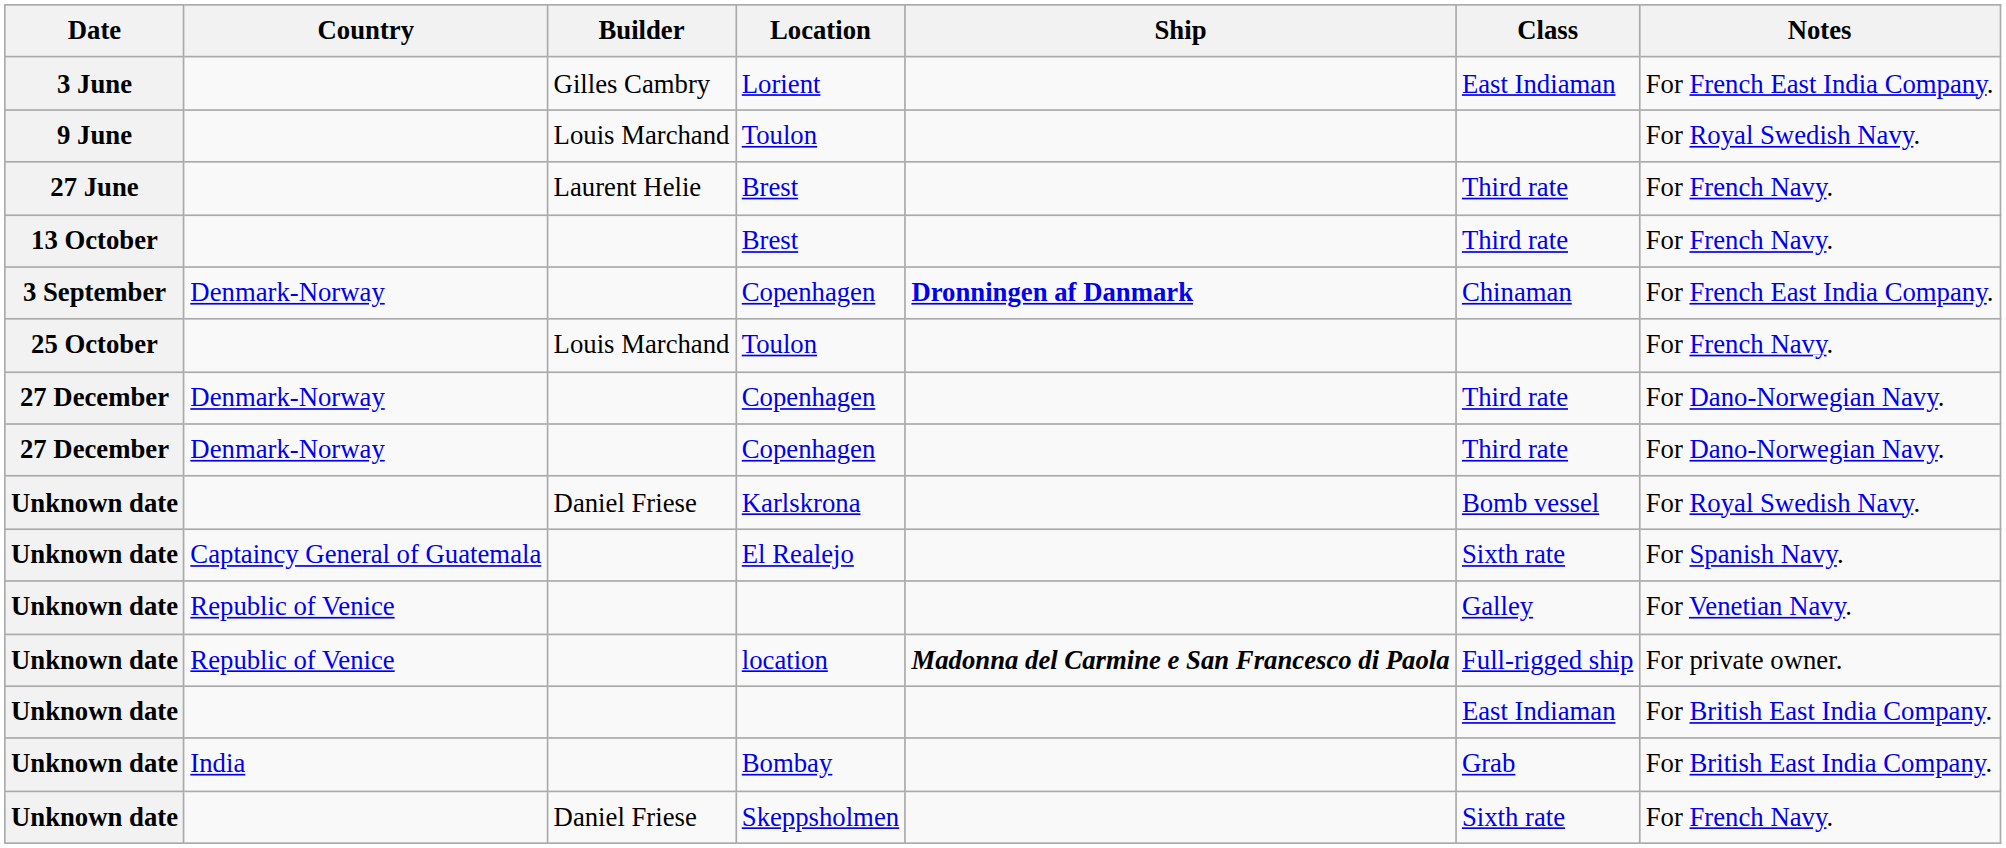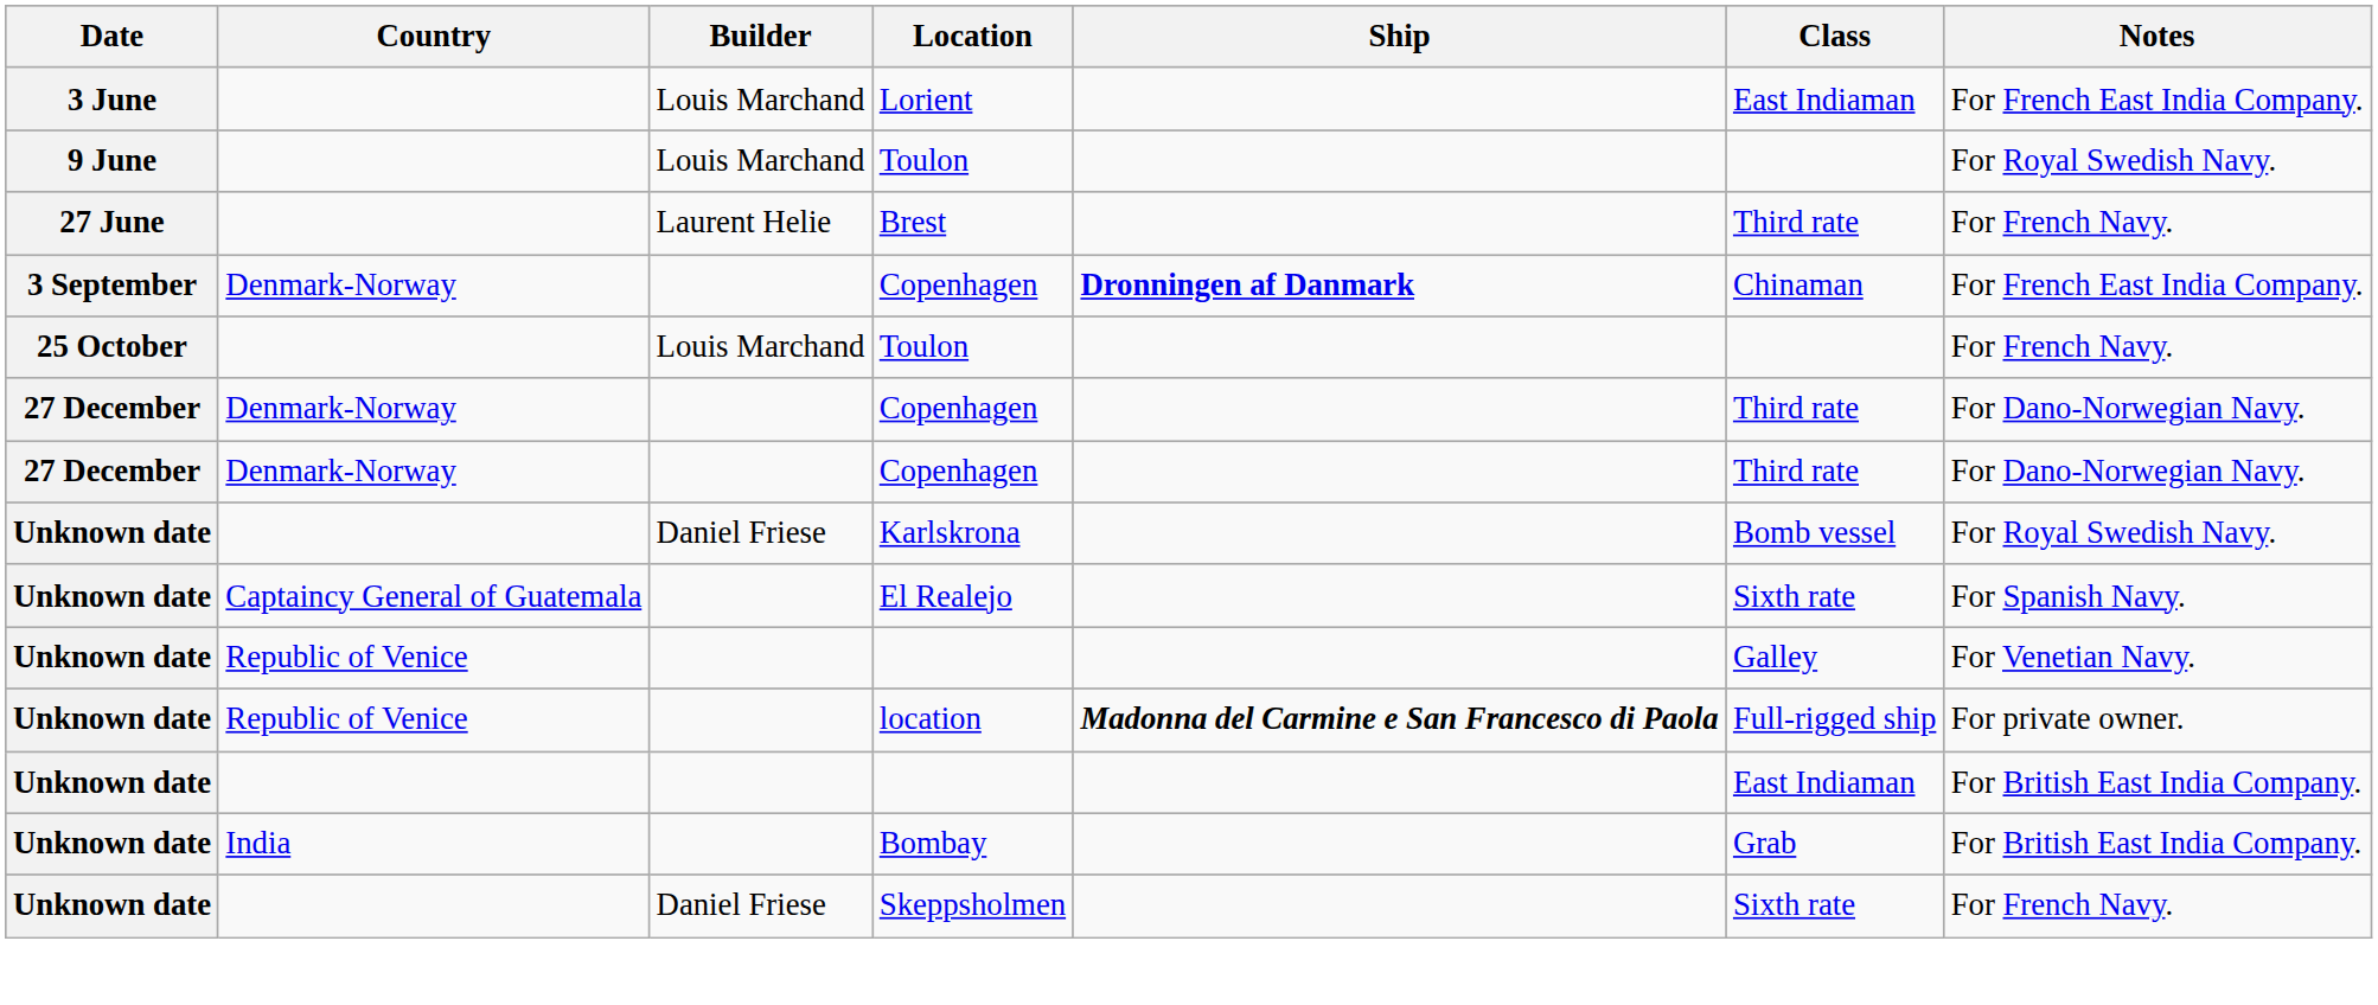 <table class="wikitable sortable" style="font-size:1.00em; line-height:1.5em;">
 <tr>
 <th>Date</th>
 <th>Country</th>
 <th>Builder</th>
 <th>Location</th>
 <th>Ship</th>
 <th>Class</th>
 <th>Notes</th>
 </tr>
 <tr ---->
 <th>3 June</th>
 <td></td>
-<td>Gilles Cambry</td>
+<td>Louis Marchand</td>
 <td><a href='#'>Lorient</a></td>
 <td><strong></strong></td>
 <td><a href='#'>East Indiaman</a></td>
 <td>For <a href='#'>French East India Company</a>.</td>
 </tr>
 <tr ---->
 <th>9 June</th>
 <td></td>
 <td>Louis Marchand</td>
 <td><a href='#'>Toulon</a></td>
 <td><strong></strong></td>
 <td></td>
 <td>For <a href='#'>Royal Swedish Navy</a>.</td>
 </tr>
 <tr ---->
 <th>27 June</th>
 <td></td>
 <td>Laurent Helie</td>
-<td><a href='#'>Brest</a></td>
-<td><strong></strong></td>
-<td><a href='#'>Third rate</a></td>
-<td>For <a href='#'>French Navy</a>.</td>
-</tr>
-<tr ---->
-<th>13 October</th>
-<td></td>
-<td></td>
 <td><a href='#'>Brest</a></td>
 <td><strong></strong></td>
 <td><a href='#'>Third rate</a></td>
 <td>For <a href='#'>French Navy</a>.</td>
 </tr>
 <tr ---->
 <th>3 September</th>
 <td> <a href='#'>Denmark-Norway</a></td>
 <td></td>
 <td><a href='#'>Copenhagen</a></td>
 <td><strong><a href='#'>Dronningen af Danmark</a></strong></td>
 <td><a href='#'>Chinaman</a></td>
 <td>For <a href='#'>French East India Company</a>.</td>
 </tr>
 <tr ---->
 <th>25 October</th>
 <td></td>
 <td>Louis Marchand</td>
 <td><a href='#'>Toulon</a></td>
 <td><strong></strong></td>
 <td></td>
 <td>For <a href='#'>French Navy</a>.</td>
 </tr>
 <tr ---->
 <th>27 December</th>
 <td> <a href='#'>Denmark-Norway</a></td>
 <td></td>
 <td><a href='#'>Copenhagen</a></td>
 <td><strong></strong></td>
 <td><a href='#'>Third rate</a></td>
 <td>For <a href='#'>Dano-Norwegian Navy</a>.</td>
 </tr>
 <tr ---->
 <th>27 December</th>
 <td> <a href='#'>Denmark-Norway</a></td>
 <td></td>
 <td><a href='#'>Copenhagen</a></td>
 <td><strong></strong></td>
 <td><a href='#'>Third rate</a></td>
 <td>For <a href='#'>Dano-Norwegian Navy</a>.</td>
 </tr>
 <tr ---->
 <th>Unknown date</th>
 <td></td>
 <td>Daniel Friese</td>
 <td><a href='#'>Karlskrona</a></td>
 <td><strong></strong></td>
 <td><a href='#'>Bomb vessel</a></td>
 <td>For <a href='#'>Royal Swedish Navy</a>.</td>
 </tr>
 <tr ---->
 <th>Unknown date</th>
 <td> <a href='#'>Captaincy General of Guatemala</a></td>
 <td></td>
 <td><a href='#'>El Realejo</a></td>
 <td><strong></strong></td>
 <td><a href='#'>Sixth rate</a></td>
 <td>For <a href='#'>Spanish Navy</a>.</td>
 </tr>
 <tr ---->
 <th>Unknown date</th>
 <td> <a href='#'>Republic of Venice</a></td>
 <td></td>
 <td></td>
 <td><strong></strong></td>
 <td><a href='#'>Galley</a></td>
 <td>For <a href='#'>Venetian Navy</a>.</td>
 </tr>
 <tr ---->
 <th>Unknown date</th>
 <td> <a href='#'>Republic of Venice</a></td>
 <td></td>
 <td><a href='#'>location</a></td>
 <td><strong><em>Madonna del Carmine e San Francesco di Paola</em></strong></td>
 <td><a href='#'>Full-rigged ship</a></td>
 <td>For private owner.</td>
 </tr>
 <tr ---->
 <th>Unknown date</th>
 <td></td>
 <td></td>
 <td></td>
 <td><strong></strong></td>
 <td><a href='#'>East Indiaman</a></td>
 <td>For <a href='#'>British East India Company</a>.</td>
 </tr>
 <tr ---->
 <th>Unknown date</th>
 <td> <a href='#'>India</a></td>
 <td></td>
 <td><a href='#'>Bombay</a></td>
 <td><strong></strong></td>
 <td><a href='#'>Grab</a></td>
 <td>For <a href='#'>British East India Company</a>.</td>
 </tr>
 <tr ---->
 <th>Unknown date</th>
 <td></td>
 <td>Daniel Friese</td>
 <td><a href='#'>Skeppsholmen</a></td>
 <td><strong></strong></td>
 <td><a href='#'>Sixth rate</a></td>
 <td>For <a href='#'>French Navy</a>.</td>
 </tr>
 </table>
